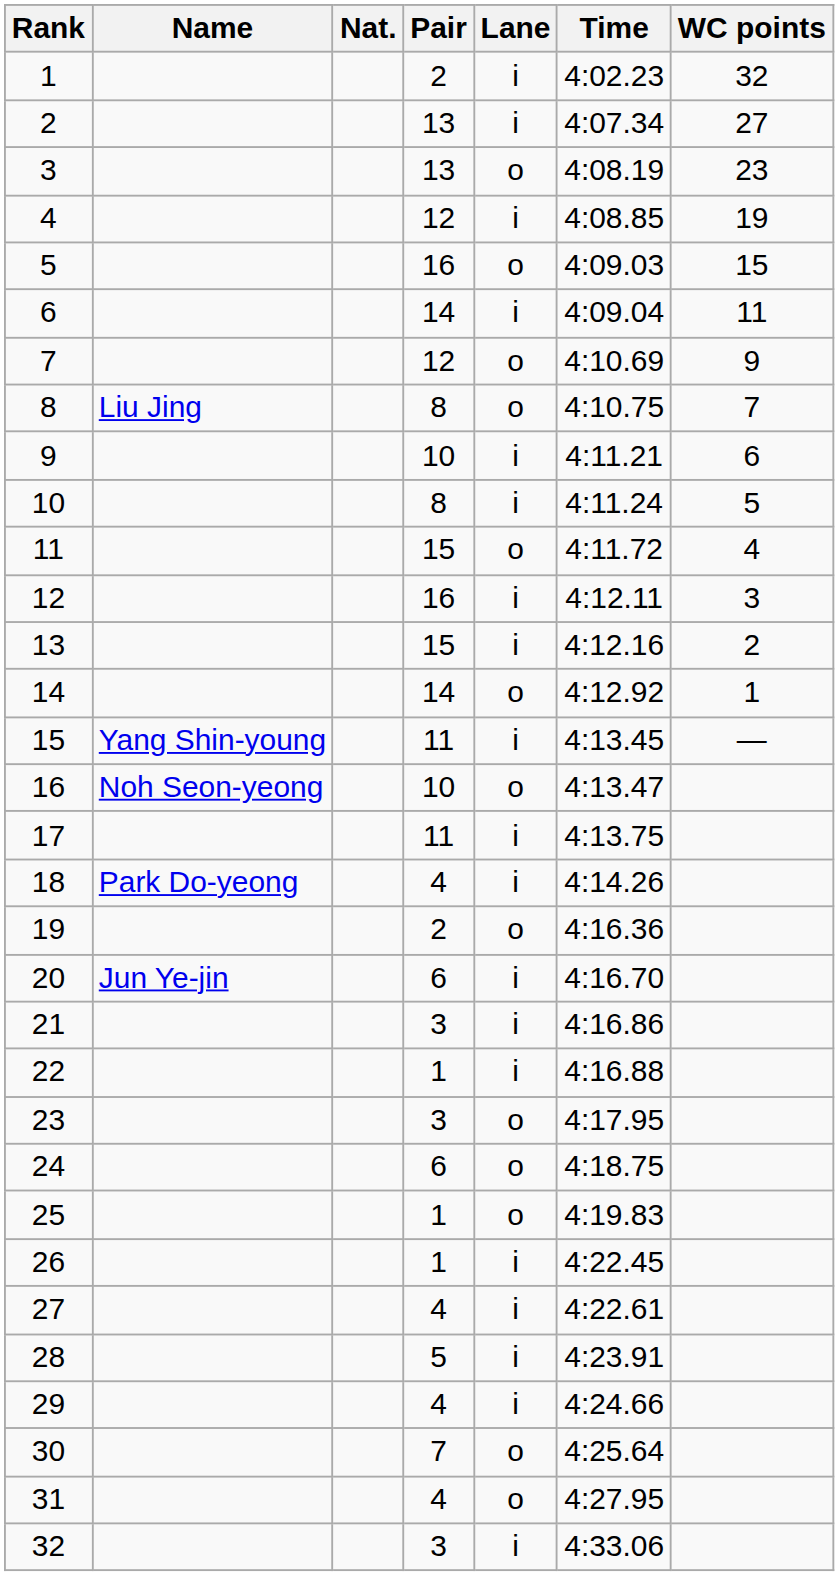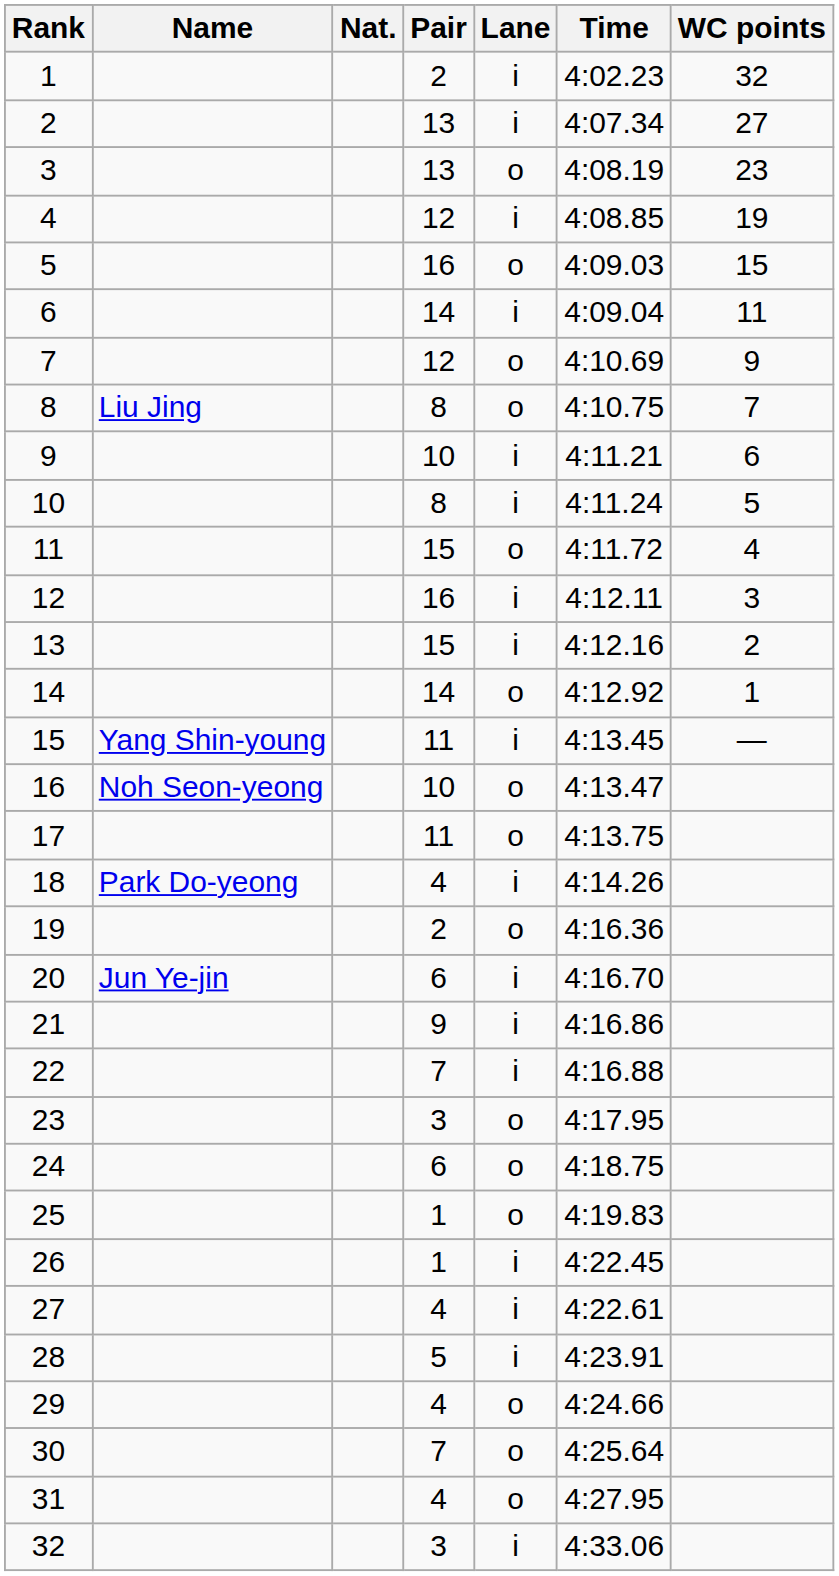 <table class="wikitable sortable" style="text-align:center">
 <tr>
 <th>Rank</th>
 <th>Name</th>
 <th>Nat.</th>
 <th>Pair</th>
 <th>Lane</th>
 <th>Time</th>
 <th>WC points</th>
 </tr>
 <tr>
 <td>1</td>
 <td align=left></td>
 <td></td>
 <td>2</td>
 <td>i</td>
 <td>4:02.23</td>
 <td>32</td>
 </tr>
 <tr>
 <td>2</td>
 <td align=left></td>
 <td></td>
 <td>13</td>
 <td>i</td>
 <td>4:07.34</td>
 <td>27</td>
 </tr>
 <tr>
 <td>3</td>
 <td align=left></td>
 <td></td>
 <td>13</td>
 <td>o</td>
 <td>4:08.19</td>
 <td>23</td>
 </tr>
 <tr>
 <td>4</td>
 <td align=left></td>
 <td></td>
 <td>12</td>
 <td>i</td>
 <td>4:08.85</td>
 <td>19</td>
 </tr>
 <tr>
 <td>5</td>
 <td align=left></td>
 <td></td>
 <td>16</td>
 <td>o</td>
 <td>4:09.03</td>
 <td>15</td>
 </tr>
 <tr>
 <td>6</td>
 <td align=left></td>
 <td></td>
 <td>14</td>
 <td>i</td>
 <td>4:09.04</td>
 <td>11</td>
 </tr>
 <tr>
 <td>7</td>
 <td align=left></td>
 <td></td>
 <td>12</td>
 <td>o</td>
 <td>4:10.69</td>
 <td>9</td>
 </tr>
 <tr>
 <td>8</td>
 <td align=left><a href='#'>Liu Jing</a></td>
 <td></td>
 <td>8</td>
 <td>o</td>
 <td>4:10.75</td>
 <td>7</td>
 </tr>
 <tr>
 <td>9</td>
 <td align=left></td>
 <td></td>
 <td>10</td>
 <td>i</td>
 <td>4:11.21</td>
 <td>6</td>
 </tr>
 <tr>
 <td>10</td>
 <td align=left></td>
 <td></td>
 <td>8</td>
 <td>i</td>
 <td>4:11.24</td>
 <td>5</td>
 </tr>
 <tr>
 <td>11</td>
 <td align=left></td>
 <td></td>
 <td>15</td>
 <td>o</td>
 <td>4:11.72</td>
 <td>4</td>
 </tr>
 <tr>
 <td>12</td>
 <td align=left></td>
 <td></td>
 <td>16</td>
 <td>i</td>
 <td>4:12.11</td>
 <td>3</td>
 </tr>
 <tr>
 <td>13</td>
 <td align=left></td>
 <td></td>
 <td>15</td>
 <td>i</td>
 <td>4:12.16</td>
 <td>2</td>
 </tr>
 <tr>
 <td>14</td>
 <td align=left></td>
 <td></td>
 <td>14</td>
 <td>o</td>
 <td>4:12.92</td>
 <td>1</td>
 </tr>
 <tr>
 <td>15</td>
 <td align=left><a href='#'>Yang Shin-young</a></td>
 <td></td>
 <td>11</td>
 <td>i</td>
 <td>4:13.45</td>
 <td>—</td>
 </tr>
 <tr>
 <td>16</td>
 <td align=left><a href='#'>Noh Seon-yeong</a></td>
 <td></td>
 <td>10</td>
 <td>o</td>
 <td>4:13.47</td>
 <td></td>
 </tr>
 <tr>
 <td>17</td>
 <td align=left></td>
 <td></td>
 <td>11</td>
-<td>i</td>
+<td>o</td>
 <td>4:13.75</td>
 <td></td>
 </tr>
 <tr>
 <td>18</td>
 <td align=left><a href='#'>Park Do-yeong</a></td>
 <td></td>
 <td>4</td>
 <td>i</td>
 <td>4:14.26</td>
 <td></td>
 </tr>
 <tr>
 <td>19</td>
 <td align=left></td>
 <td></td>
 <td>2</td>
 <td>o</td>
 <td>4:16.36</td>
 <td></td>
 </tr>
 <tr>
 <td>20</td>
 <td align=left><a href='#'>Jun Ye-jin</a></td>
 <td></td>
 <td>6</td>
 <td>i</td>
 <td>4:16.70</td>
 <td></td>
 </tr>
 <tr>
 <td>21</td>
 <td align=left></td>
 <td></td>
-<td>3</td>
+<td>9</td>
 <td>i</td>
 <td>4:16.86</td>
 <td></td>
 </tr>
 <tr>
 <td>22</td>
 <td align=left></td>
 <td></td>
-<td>1</td>
+<td>7</td>
 <td>i</td>
 <td>4:16.88</td>
 <td></td>
 </tr>
 <tr>
 <td>23</td>
 <td align=left></td>
 <td></td>
 <td>3</td>
 <td>o</td>
 <td>4:17.95</td>
 <td></td>
 </tr>
 <tr>
 <td>24</td>
 <td align=left></td>
 <td></td>
 <td>6</td>
 <td>o</td>
 <td>4:18.75</td>
 <td></td>
 </tr>
 <tr>
 <td>25</td>
 <td align=left></td>
 <td></td>
 <td>1</td>
 <td>o</td>
 <td>4:19.83</td>
 <td></td>
 </tr>
 <tr>
 <td>26</td>
 <td align=left></td>
 <td></td>
 <td>1</td>
 <td>i</td>
 <td>4:22.45</td>
 <td></td>
 </tr>
 <tr>
 <td>27</td>
 <td align=left></td>
 <td></td>
 <td>4</td>
 <td>i</td>
 <td>4:22.61</td>
 <td></td>
 </tr>
 <tr>
 <td>28</td>
 <td align=left></td>
 <td></td>
 <td>5</td>
 <td>i</td>
 <td>4:23.91</td>
 <td></td>
 </tr>
 <tr>
 <td>29</td>
 <td align=left></td>
 <td></td>
 <td>4</td>
-<td>i</td>
+<td>o</td>
 <td>4:24.66</td>
 <td></td>
 </tr>
 <tr>
 <td>30</td>
 <td align=left></td>
 <td></td>
 <td>7</td>
 <td>o</td>
 <td>4:25.64</td>
 <td></td>
 </tr>
 <tr>
 <td>31</td>
 <td align=left></td>
 <td></td>
 <td>4</td>
 <td>o</td>
 <td>4:27.95</td>
 <td></td>
 </tr>
 <tr>
 <td>32</td>
 <td align=left></td>
 <td></td>
 <td>3</td>
 <td>i</td>
 <td>4:33.06</td>
 <td></td>
 </tr>
 </table>
